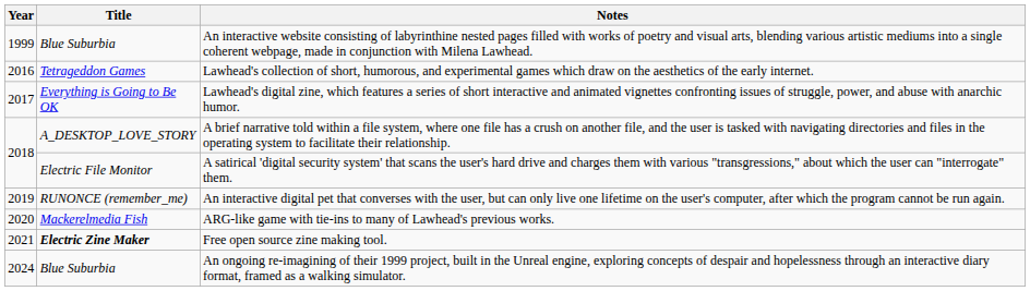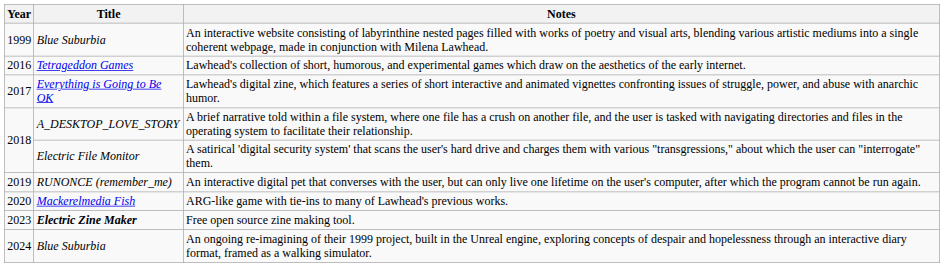 <table class="wikitable">
 <tr>
 <th>Year</th>
 <th>Title</th>
 <th>Notes</th>
 </tr>
 <tr>
 <td>1999</td>
 <td><em>Blue Suburbia</em></td>
 <td>An interactive website consisting of labyrinthine nested pages filled with works of poetry and visual arts, blending various artistic mediums into a single coherent webpage, made in conjunction with Milena Lawhead.</td>
 </tr>
 <tr>
 <td>2016</td>
 <td><em><a href='#'>Tetrageddon Games</a></em></td>
 <td>Lawhead's collection of short, humorous, and experimental games which draw on the aesthetics of the early internet.</td>
 </tr>
 <tr>
 <td>2017</td>
 <td><em><a href='#'>Everything is Going to Be OK</a></em></td>
 <td>Lawhead's digital zine, which features a series of short interactive and animated vignettes confronting issues of struggle, power, and abuse with anarchic humor.</td>
 </tr>
 <tr>
 <td rowspan="2">2018</td>
 <td><em>A_DESKTOP_LOVE_STORY</em></td>
 <td>A brief narrative told within a file system, where one file has a crush on another file, and the user is tasked with navigating directories and files in the operating system to facilitate their relationship.</td>
 </tr>
 <tr>
 <td><em>Electric File Monitor</em></td>
 <td>A satirical 'digital security system' that scans the user's hard drive and charges them with various "transgressions," about which the user can "interrogate" them.</td>
 </tr>
 <tr>
 <td>2019</td>
 <td><em>RUNONCE (remember_me)</em></td>
 <td>An interactive digital pet that converses with the user, but can only live one lifetime on the user's computer, after which the program cannot be run again.</td>
 </tr>
 <tr>
 <td>2020</td>
 <td><em><a href='#'>Mackerelmedia Fish</a></em></td>
 <td>ARG-like game with tie-ins to many of Lawhead's previous works.</td>
 </tr>
 <tr>
-<td>2021</td>
+<td>2023</td>
 <td><strong><em>Electric Zine Maker</em></strong></td>
 <td>Free open source zine making tool.</td>
 </tr>
 <tr>
 <td>2024</td>
 <td><em>Blue Suburbia</em></td>
 <td>An ongoing re-imagining of their 1999 project, built in the Unreal engine, exploring concepts of despair and hopelessness through an interactive diary format, framed as a walking simulator.</td>
 </tr>
 </table>
